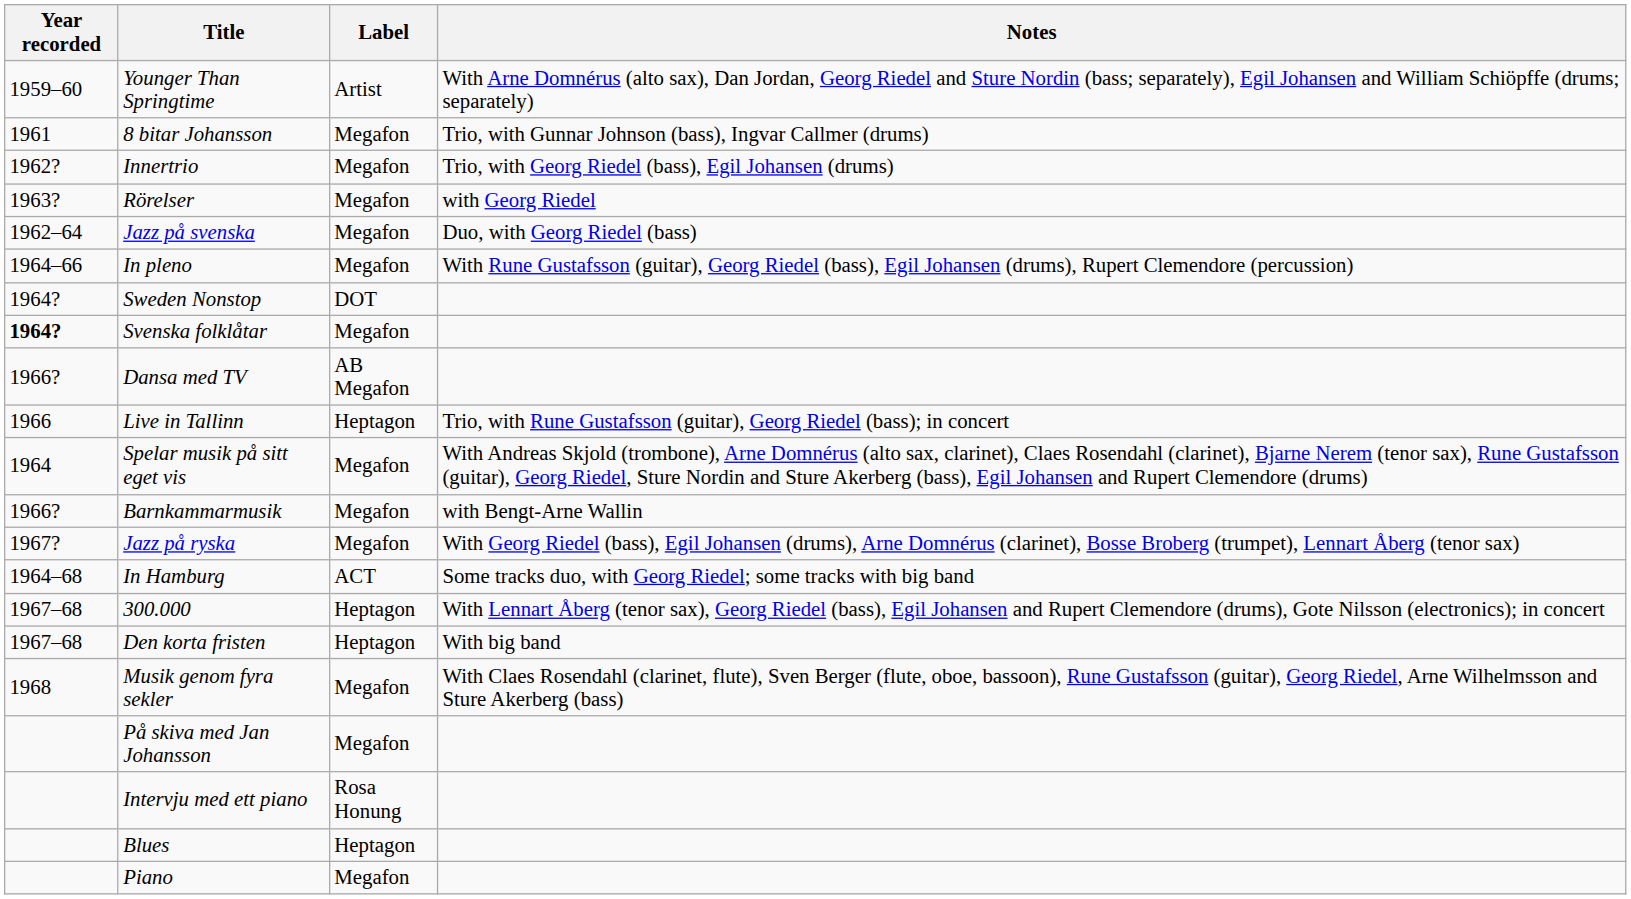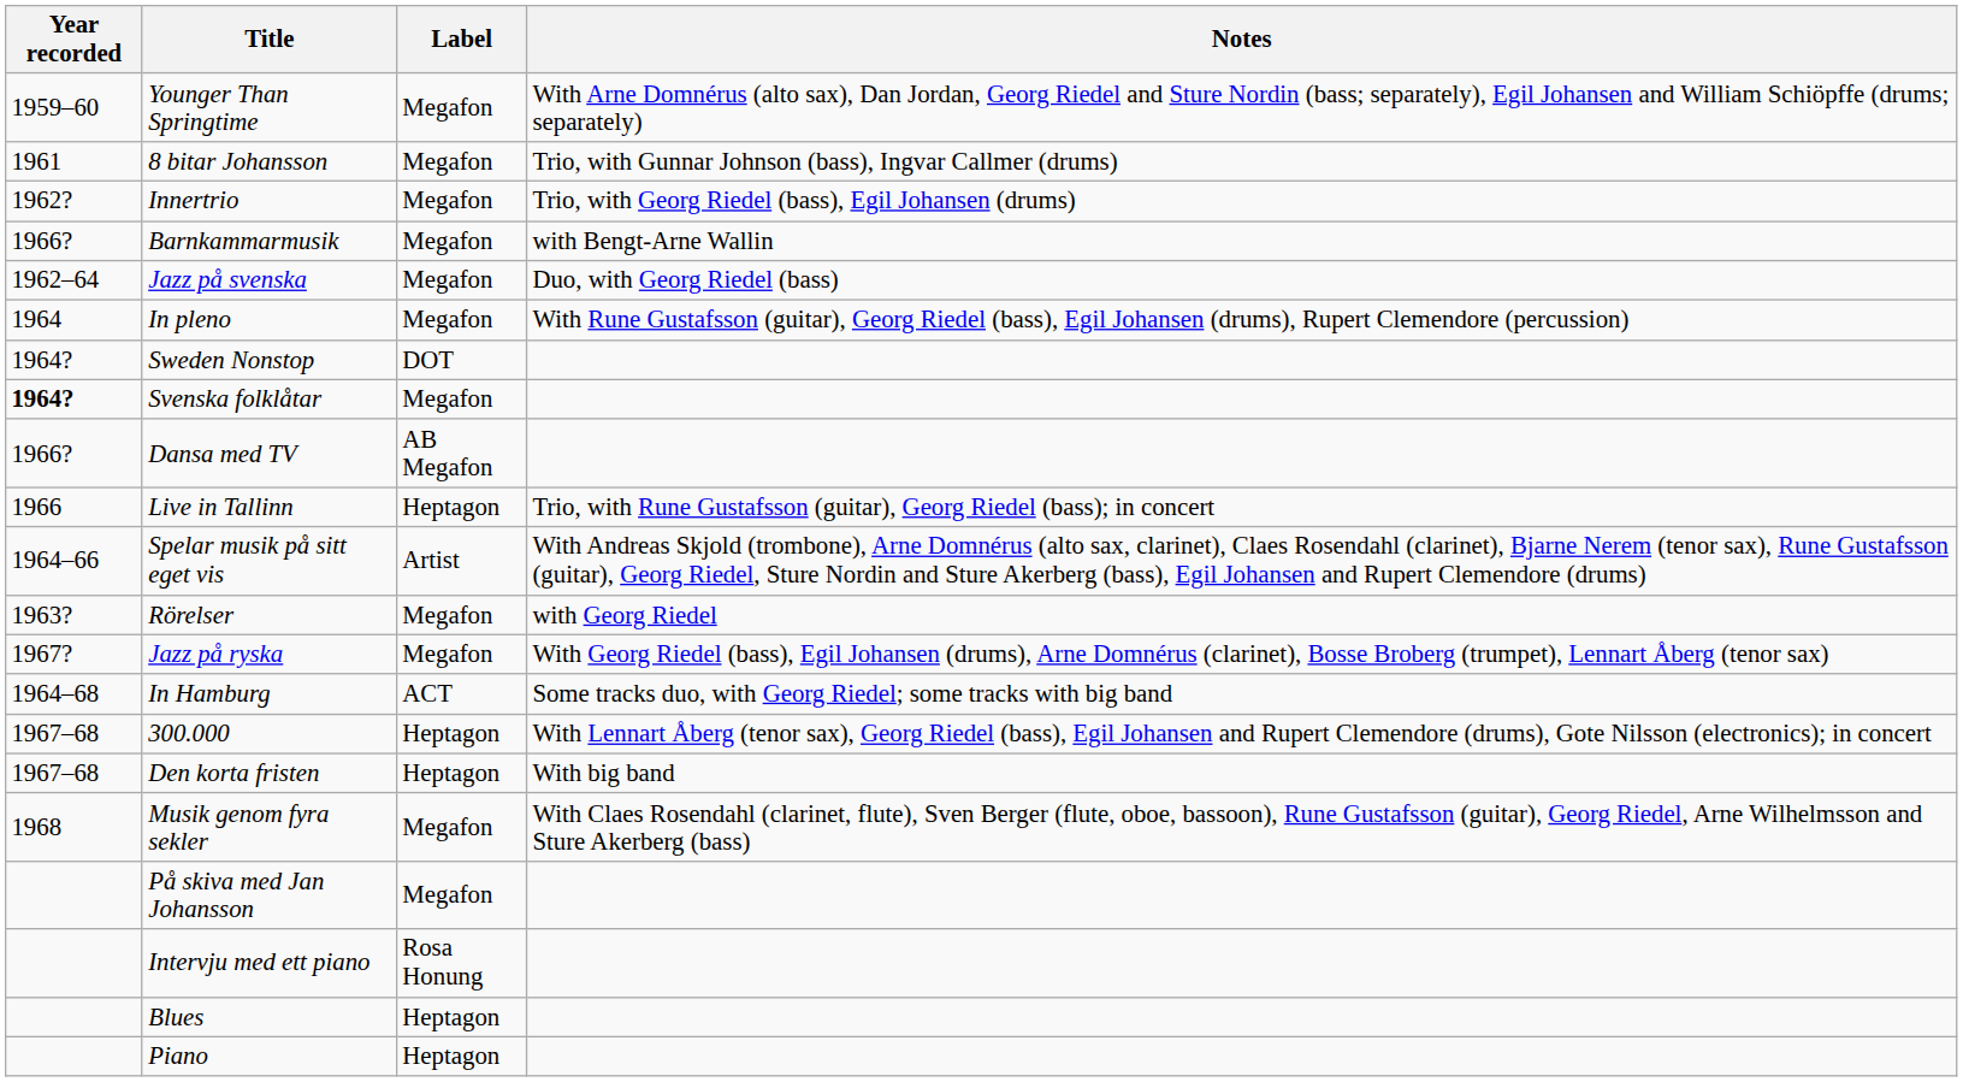 <table class="wikitable sortable">
 <tr>
 <th>Year recorded</th>
 <th>Title</th>
 <th>Label</th>
 <th>Notes</th>
 </tr>
 <tr>
 <td>1959–60</td>
 <td><em>Younger Than Springtime</em></td>
-<td>Artist</td>
+<td>Megafon</td>
 <td>With <a href='#'>Arne Domnérus</a> (alto sax), Dan Jordan, <a href='#'>Georg Riedel</a> and <a href='#'>Sture Nordin</a> (bass; separately), <a href='#'>Egil Johansen</a> and William Schiöpffe (drums; separately)</td>
 </tr>
 <tr>
 <td>1961</td>
 <td><em>8 bitar Johansson</em></td>
 <td>Megafon</td>
 <td>Trio, with Gunnar Johnson (bass), Ingvar Callmer (drums)</td>
 </tr>
 <tr>
 <td>1962?</td>
 <td><em>Innertrio</em></td>
 <td>Megafon</td>
 <td>Trio, with <a href='#'>Georg Riedel</a> (bass), <a href='#'>Egil Johansen</a> (drums)</td>
 </tr>
 <tr>
-<td>1963?</td>
-<td><em>Rörelser</em></td>
+<td>1966?</td>
+<td><em>Barnkammarmusik</em></td>
 <td>Megafon</td>
-<td>with <a href='#'>Georg Riedel</a></td>
+<td>with Bengt-Arne Wallin</td>
 </tr>
 <tr>
 <td>1962–64</td>
 <td><em><a href='#'>Jazz på svenska</a></em></td>
 <td>Megafon</td>
 <td>Duo, with <a href='#'>Georg Riedel</a> (bass)</td>
 </tr>
 <tr>
-<td>1964–66</td>
+<td>1964</td>
 <td><em>In pleno</em></td>
 <td>Megafon</td>
 <td>With <a href='#'>Rune Gustafsson</a> (guitar), <a href='#'>Georg Riedel</a> (bass), <a href='#'>Egil Johansen</a> (drums), Rupert Clemendore (percussion)</td>
 </tr>
 <tr>
 <td>1964?</td>
 <td><em>Sweden Nonstop</em></td>
 <td>DOT</td>
 <td></td>
 </tr>
 <tr>
 <td><strong>1964?</strong></td>
 <td><em>Svenska folklåtar</em></td>
 <td>Megafon</td>
 <td></td>
 </tr>
 <tr>
 <td>1966?</td>
 <td><em>Dansa med TV</em></td>
 <td>AB Megafon</td>
 <td></td>
 </tr>
 <tr>
 <td>1966</td>
 <td><em>Live in Tallinn</em></td>
 <td>Heptagon</td>
 <td>Trio, with <a href='#'>Rune Gustafsson</a> (guitar), <a href='#'>Georg Riedel</a> (bass); in concert</td>
 </tr>
 <tr>
-<td>1964</td>
+<td>1964–66</td>
 <td><em>Spelar musik på sitt eget vis</em></td>
-<td>Megafon</td>
+<td>Artist</td>
 <td>With Andreas Skjold (trombone), <a href='#'>Arne Domnérus</a> (alto sax, clarinet), Claes Rosendahl (clarinet), <a href='#'>Bjarne Nerem</a> (tenor sax), <a href='#'>Rune Gustafsson</a> (guitar), <a href='#'>Georg Riedel</a>, Sture Nordin and Sture Akerberg (bass), <a href='#'>Egil Johansen</a> and Rupert Clemendore (drums)</td>
 </tr>
 <tr>
-<td>1966?</td>
-<td><em>Barnkammarmusik</em></td>
+<td>1963?</td>
+<td><em>Rörelser</em></td>
 <td>Megafon</td>
-<td>with Bengt-Arne Wallin</td>
+<td>with <a href='#'>Georg Riedel</a></td>
 </tr>
 <tr>
 <td>1967?</td>
 <td><em><a href='#'>Jazz på ryska</a></em></td>
 <td>Megafon</td>
 <td>With <a href='#'>Georg Riedel</a> (bass), <a href='#'>Egil Johansen</a> (drums), <a href='#'>Arne Domnérus</a> (clarinet), <a href='#'>Bosse Broberg</a> (trumpet), <a href='#'>Lennart Åberg</a> (tenor sax)</td>
 </tr>
 <tr>
 <td>1964–68</td>
 <td><em>In Hamburg</em></td>
 <td>ACT</td>
 <td>Some tracks duo, with <a href='#'>Georg Riedel</a>; some tracks with big band</td>
 </tr>
 <tr>
 <td>1967–68</td>
 <td><em>300.000</em></td>
 <td>Heptagon</td>
 <td>With <a href='#'>Lennart Åberg</a> (tenor sax), <a href='#'>Georg Riedel</a> (bass), <a href='#'>Egil Johansen</a> and Rupert Clemendore (drums), Gote Nilsson (electronics); in concert</td>
 </tr>
 <tr>
 <td>1967–68</td>
 <td><em>Den korta fristen</em></td>
 <td>Heptagon</td>
 <td>With big band</td>
 </tr>
 <tr>
 <td>1968</td>
 <td><em>Musik genom fyra sekler</em></td>
 <td>Megafon</td>
 <td>With Claes Rosendahl (clarinet, flute), Sven Berger (flute, oboe, bassoon), <a href='#'>Rune Gustafsson</a> (guitar), <a href='#'>Georg Riedel</a>, Arne Wilhelmsson and Sture Akerberg (bass)</td>
 </tr>
 <tr>
 <td></td>
 <td><em>På skiva med Jan Johansson</em></td>
 <td>Megafon</td>
 <td></td>
 </tr>
 <tr>
 <td></td>
 <td><em>Intervju med ett piano</em></td>
 <td>Rosa Honung</td>
 <td></td>
 </tr>
 <tr>
 <td></td>
 <td><em>Blues</em></td>
 <td>Heptagon</td>
 <td></td>
 </tr>
 <tr>
 <td></td>
 <td><em>Piano</em></td>
-<td>Megafon</td>
+<td>Heptagon</td>
 <td></td>
 </tr>
 </table>
